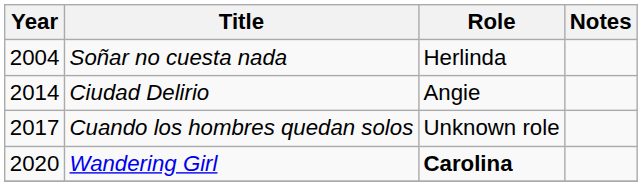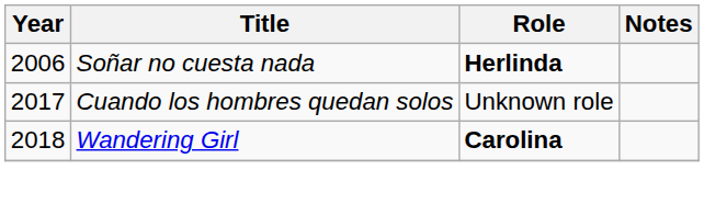 <table class="wikitable sortable">
 <tr>
 <th>Year</th>
 <th>Title</th>
 <th>Role</th>
 <th>Notes</th>
 </tr>
 <tr>
-<td>2004</td>
+<td>2006</td>
 <td><em>Soñar no cuesta nada</em></td>
-<td>Herlinda</td>
-<td></td>
-</tr>
-<tr>
-<td>2014</td>
-<td><em>Ciudad Delirio</em></td>
-<td>Angie</td>
+<td><strong>Herlinda</strong></td>
 <td></td>
 </tr>
 <tr>
 <td>2017</td>
 <td><em>Cuando los hombres quedan solos</em></td>
 <td>Unknown role</td>
 <td></td>
 </tr>
 <tr>
-<td>2020</td>
+<td>2018</td>
 <td><em><a href='#'>Wandering Girl</a></em></td>
 <td><strong>Carolina</strong></td>
 <td></td>
 </tr>
 <tr>
 </tr>
 </table>
